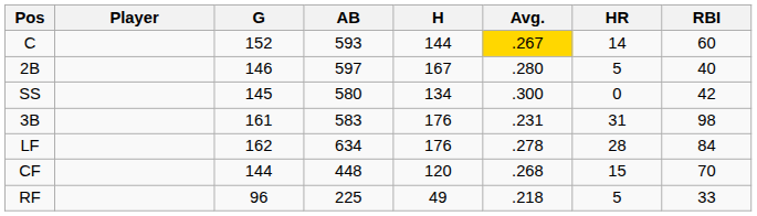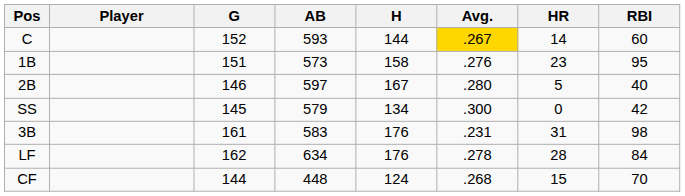 <table class="wikitable sortable">
 <tr>
 <th bgcolor="#DDDDFF" width="5%">Pos</th>
 <th bgcolor="#DDDDFF" width="16%">Player</th>
 <th bgcolor="#DDDDFF" width="9%">G</th>
 <th bgcolor="#DDDDFF" width="9%">AB</th>
 <th bgcolor="#DDDDFF" width="9%">H</th>
 <th bgcolor="#DDDDFF" width="9%">Avg.</th>
 <th bgcolor="#DDDDFF" width="9%">HR</th>
 <th bgcolor="#DDDDFF" width="9%">RBI</th>
 </tr>
 <tr align="center">
 <td>C</td>
 <td></td>
 <td>152</td>
 <td>593</td>
 <td>144</td>
 <td style="background: gold;">.267</td>
 <td>14</td>
 <td>60</td>
 </tr>
 <tr align="center">
+<td>1B</td>
+<td></td>
+<td>151</td>
+<td>573</td>
+<td>158</td>
+<td>.276</td>
+<td>23</td>
+<td>95</td>
+</tr>
+<tr align="center">
 <td>2B</td>
 <td></td>
 <td>146</td>
 <td>597</td>
 <td>167</td>
 <td>.280</td>
 <td>5</td>
 <td>40</td>
 </tr>
 <tr align="center">
 <td>SS</td>
 <td></td>
 <td>145</td>
-<td>580</td>
+<td>579</td>
 <td>134</td>
 <td>.300</td>
 <td>0</td>
 <td>42</td>
 </tr>
 <tr align="center">
 <td>3B</td>
 <td></td>
 <td>161</td>
 <td>583</td>
 <td>176</td>
 <td>.231</td>
 <td>31</td>
 <td>98</td>
 </tr>
 <tr align="center">
 <td>LF</td>
 <td></td>
 <td>162</td>
 <td>634</td>
 <td>176</td>
 <td>.278</td>
 <td>28</td>
 <td>84</td>
 </tr>
 <tr align="center">
 <td>CF</td>
 <td></td>
 <td>144</td>
 <td>448</td>
-<td>120</td>
+<td>124</td>
 <td>.268</td>
 <td>15</td>
 <td>70</td>
 </tr>
-<tr align="center">
-<td>RF</td>
-<td></td>
-<td>96</td>
-<td>225</td>
-<td>49</td>
-<td>.218</td>
-<td>5</td>
-<td>33</td>
-</tr>
 </table>
